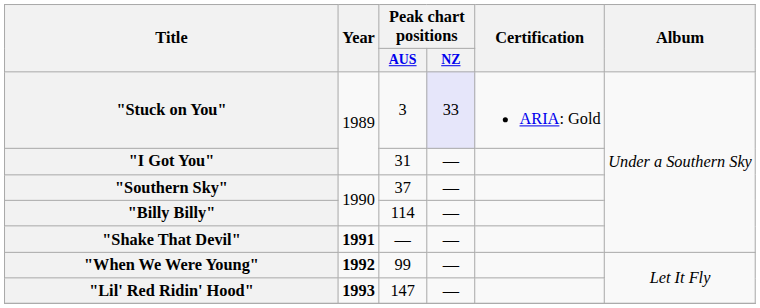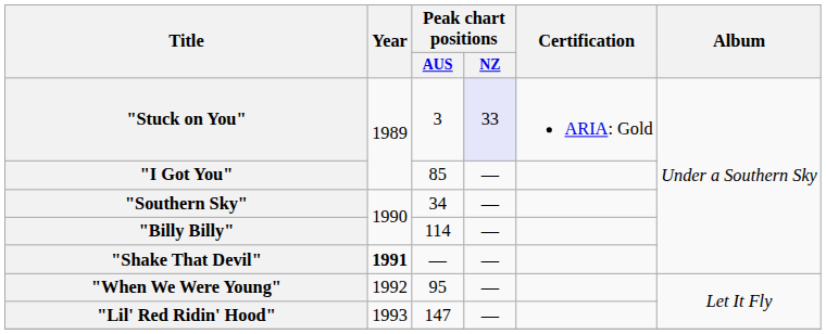 <table class="wikitable plainrowheaders" style="text-align:center;" border="1">
 <tr>
 <th scope="col" rowspan="2" style="width:20em;">Title</th>
 <th scope="col" rowspan="2">Year</th>
 <th scope="col" colspan="2">Peak chart positions</th>
 <th scope="col" rowspan="2">Certification</th>
 <th scope="col" rowspan="2">Album</th>
 </tr>
 <tr>
 <th scope="col" style="width:3em; font-size:85%"><a href='#'>AUS</a><br></th>
 <th scope="col" style="width:3em; font-size:85%"><a href='#'>NZ</a><br></th>
 </tr>
 <tr>
 <th scope="row">"Stuck on You"</th>
 <td rowspan="2">1989</td>
 <td>3</td>
 <td style="background: lavender;">33</td>
 <td><br><ul><li><a href='#'>ARIA</a>: Gold</li></ul></td>
 <td rowspan="5"><em>Under a Southern Sky</em></td>
 </tr>
 <tr>
 <th scope="row">"I Got You"</th>
-<td>31</td>
+<td>85</td>
 <td>—</td>
 <td></td>
 </tr>
 <tr>
 <th scope="row">"Southern Sky"</th>
 <td rowspan="2">1990</td>
-<td>37</td>
+<td>34</td>
 <td>—</td>
 <td></td>
 </tr>
 <tr>
 <th scope="row">"Billy Billy"</th>
 <td>114</td>
 <td>—</td>
 <td></td>
 </tr>
 <tr>
 <th scope="row">"Shake That Devil"</th>
 <td><strong>1991</strong></td>
 <td>—</td>
 <td>—</td>
 <td></td>
 </tr>
 <tr>
 <th scope="row">"When We Were Young"</th>
-<td><strong>1992</strong></td>
-<td>99</td>
+<td>1992</td>
+<td>95</td>
 <td>—</td>
 <td></td>
 <td rowspan="2"><em>Let It Fly</em></td>
 </tr>
 <tr>
 <th scope="row">"Lil' Red Ridin' Hood"</th>
-<td><strong>1993</strong></td>
+<td>1993</td>
 <td>147</td>
 <td>—</td>
 <td></td>
 </tr>
 <tr>
 </tr>
 </table>
